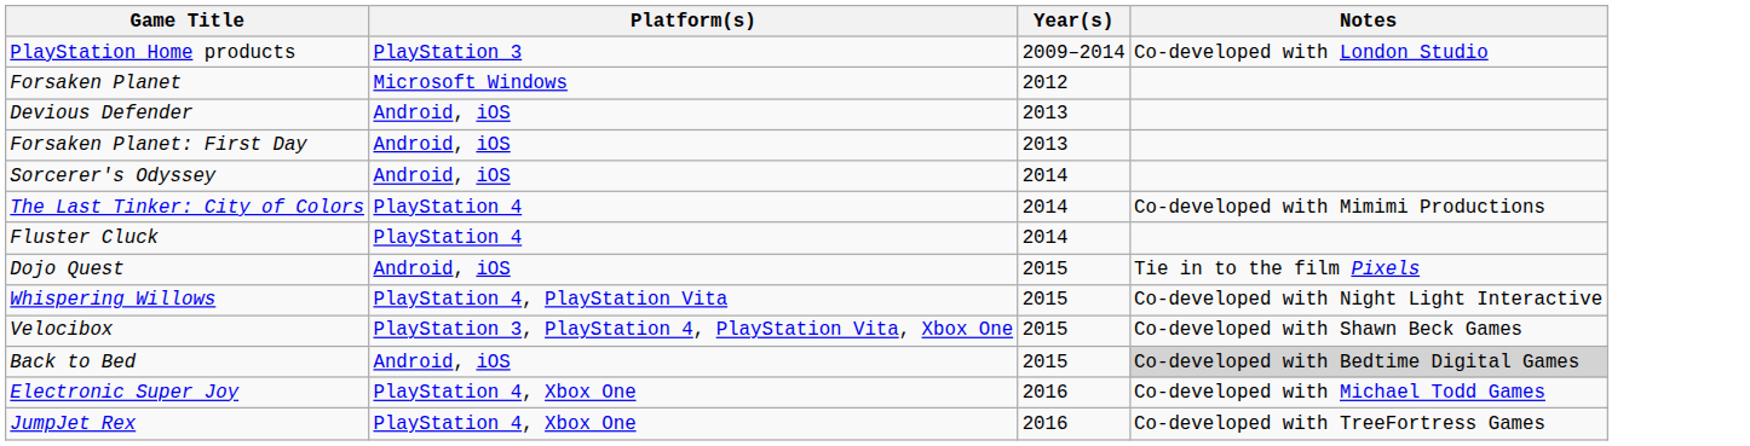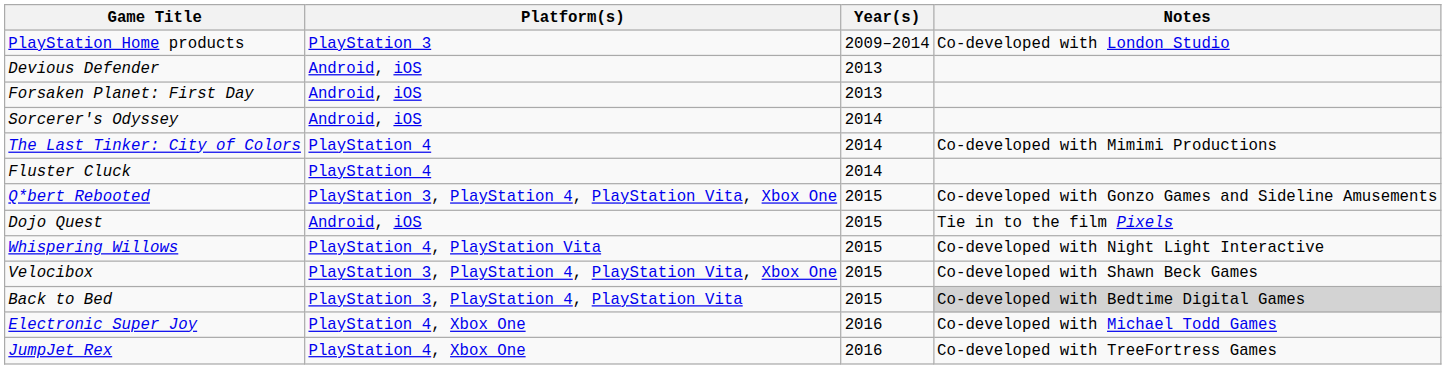 <table class="wikitable sortable">
 <tr>
 <th>Game Title</th>
 <th>Platform(s)</th>
 <th>Year(s)</th>
 <th>Notes</th>
 </tr>
 <tr>
 <td><a href='#'>PlayStation Home</a> products</td>
 <td><a href='#'>PlayStation 3</a></td>
 <td>2009–2014</td>
 <td>Co-developed with <a href='#'>London Studio</a></td>
-</tr>
-<tr>
-<td><em>Forsaken Planet</em></td>
-<td><a href='#'>Microsoft Windows</a></td>
-<td>2012</td>
-<td></td>
 </tr>
 <tr>
 <td><em>Devious Defender</em></td>
 <td><a href='#'>Android</a>, <a href='#'>iOS</a></td>
 <td>2013</td>
 <td></td>
 </tr>
 <tr>
 <td><em>Forsaken Planet: First Day</em></td>
 <td><a href='#'>Android</a>, <a href='#'>iOS</a></td>
 <td>2013</td>
 <td></td>
 </tr>
 <tr>
 <td><em>Sorcerer's Odyssey</em></td>
 <td><a href='#'>Android</a>, <a href='#'>iOS</a></td>
 <td>2014</td>
 <td></td>
 </tr>
 <tr>
 <td><em><a href='#'>The Last Tinker: City of Colors</a></em></td>
 <td><a href='#'>PlayStation 4</a></td>
 <td>2014</td>
 <td>Co-developed with Mimimi Productions</td>
 </tr>
 <tr>
 <td><em>Fluster Cluck</em></td>
 <td><a href='#'>PlayStation 4</a></td>
 <td>2014</td>
 <td></td>
 </tr>
 <tr>
+<td><em><a href='#'>Q*bert Rebooted</a></em></td>
+<td><a href='#'>PlayStation 3</a>, <a href='#'>PlayStation 4</a>, <a href='#'>PlayStation Vita</a>, <a href='#'>Xbox One</a></td>
+<td>2015</td>
+<td>Co-developed with Gonzo Games and Sideline Amusements</td>
+</tr>
+<tr>
 <td><em>Dojo Quest</em></td>
 <td><a href='#'>Android</a>, <a href='#'>iOS</a></td>
 <td>2015</td>
 <td>Tie in to the film <em><a href='#'>Pixels</a></em></td>
 </tr>
 <tr>
 <td><em><a href='#'>Whispering Willows</a></em></td>
 <td><a href='#'>PlayStation 4</a>, <a href='#'>PlayStation Vita</a></td>
 <td>2015</td>
 <td>Co-developed with Night Light Interactive</td>
 </tr>
 <tr>
 <td><em>Velocibox</em></td>
 <td><a href='#'>PlayStation 3</a>, <a href='#'>PlayStation 4</a>, <a href='#'>PlayStation Vita</a>, <a href='#'>Xbox One</a></td>
 <td>2015</td>
 <td>Co-developed with Shawn Beck Games</td>
 </tr>
 <tr>
 <td><em>Back to Bed</em></td>
-<td><a href='#'>Android</a>, <a href='#'>iOS</a></td>
+<td><a href='#'>PlayStation 3</a>, <a href='#'>PlayStation 4</a>, <a href='#'>PlayStation Vita</a></td>
 <td>2015</td>
 <td style="background: lightgrey;">Co-developed with Bedtime Digital Games</td>
 </tr>
 <tr>
 <td><em><a href='#'>Electronic Super Joy</a></em></td>
 <td><a href='#'>PlayStation 4</a>, <a href='#'>Xbox One</a></td>
 <td>2016</td>
 <td>Co-developed with <a href='#'>Michael Todd Games</a></td>
 </tr>
 <tr>
 <td><em><a href='#'>JumpJet Rex</a></em></td>
 <td><a href='#'>PlayStation 4</a>, <a href='#'>Xbox One</a></td>
 <td>2016</td>
 <td>Co-developed with TreeFortress Games</td>
 </tr>
 </table>
